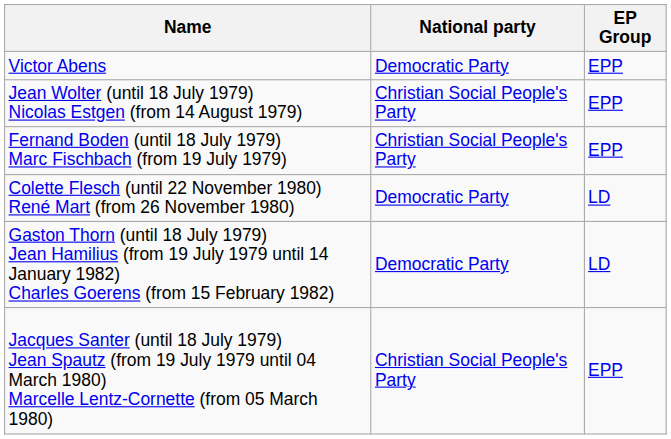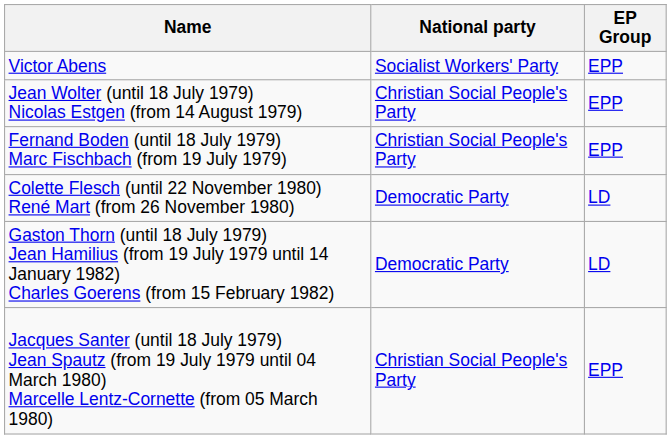 <table class="sortable wikitable">
 <tr>
 <th>Name</th>
 <th>National party</th>
 <th>EP Group</th>
 </tr>
 <tr>
 <td><a href='#'>Victor Abens</a></td>
-<td> <a href='#'>Democratic Party</a></td>
+<td> <a href='#'>Socialist Workers' Party</a></td>
 <td> <a href='#'>EPP</a></td>
 </tr>
 <tr>
 <td><a href='#'>Jean Wolter</a> (until 18 July 1979)<br><a href='#'>Nicolas Estgen</a> (from 14 August 1979)</td>
 <td> <a href='#'>Christian Social People's Party</a></td>
 <td> <a href='#'>EPP</a></td>
 </tr>
 <tr>
 <td><a href='#'>Fernand Boden</a> (until 18 July 1979)<br><a href='#'>Marc Fischbach</a> (from 19 July 1979)</td>
 <td> <a href='#'>Christian Social People's Party</a></td>
 <td> <a href='#'>EPP</a></td>
 </tr>
 <tr>
 <td><a href='#'>Colette Flesch</a> (until 22 November 1980)<br><a href='#'>René Mart</a>  (from 26 November 1980)</td>
 <td> <a href='#'>Democratic Party</a></td>
 <td> <a href='#'>LD</a></td>
 </tr>
 <tr>
 <td><a href='#'>Gaston Thorn</a> (until 18 July 1979)<br><a href='#'>Jean Hamilius</a> (from 19 July 1979 until 14 January 1982)<br><a href='#'>Charles Goerens</a> (from 15 February 1982)</td>
 <td> <a href='#'>Democratic Party</a></td>
 <td> <a href='#'>LD</a></td>
 </tr>
 <tr>
 <td><br><a href='#'>Jacques Santer</a> (until 18 July 1979)<br><a href='#'>Jean Spautz</a> (from 19 July 1979 until 04 March 1980)<br><a href='#'>Marcelle Lentz-Cornette</a> (from 05 March 1980)</td>
 <td> <a href='#'>Christian Social People's Party</a></td>
 <td> <a href='#'>EPP</a></td>
 </tr>
 </table>
